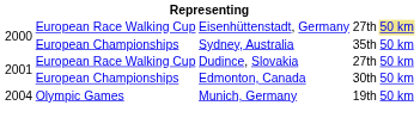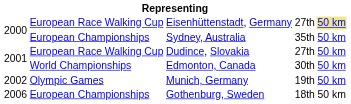 <table>
 <tr>
 <th colspan="5">Representing </th>
 </tr>
 <tr>
 <td rowspan=2>2000</td>
 <td><a href='#'>European Race Walking Cup</a></td>
 <td><a href='#'>Eisenhüttenstadt</a>, <a href='#'>Germany</a></td>
 <td>27th</td>
 <td style="background: khaki;"><a href='#'>50 km</a></td>
 </tr>
 <tr>
 <td><a href='#'>European Championships</a></td>
 <td><a href='#'>Sydney, Australia</a></td>
 <td>35th</td>
 <td><a href='#'>50 km</a></td>
 </tr>
 <tr>
 <td rowspan=2>2001</td>
 <td><a href='#'>European Race Walking Cup</a></td>
 <td><a href='#'>Dudince</a>, <a href='#'>Slovakia</a></td>
 <td>27th</td>
 <td><a href='#'>50 km</a></td>
 </tr>
 <tr>
-<td><a href='#'>European Championships</a></td>
+<td><a href='#'>World Championships</a></td>
 <td><a href='#'>Edmonton, Canada</a></td>
 <td>30th</td>
 <td><a href='#'>50 km</a></td>
 </tr>
 <tr>
-<td>2004</td>
+<td>2002</td>
 <td><a href='#'>Olympic Games</a></td>
 <td><a href='#'>Munich, Germany</a></td>
 <td>19th</td>
 <td><a href='#'>50 km</a></td>
 </tr>
+<tr>
+<td>2006</td>
+<td><a href='#'>European Championships</a></td>
+<td><a href='#'>Gothenburg, Sweden</a></td>
+<td>18th</td>
+<td>50 km</td>
+</tr>
 </table>
